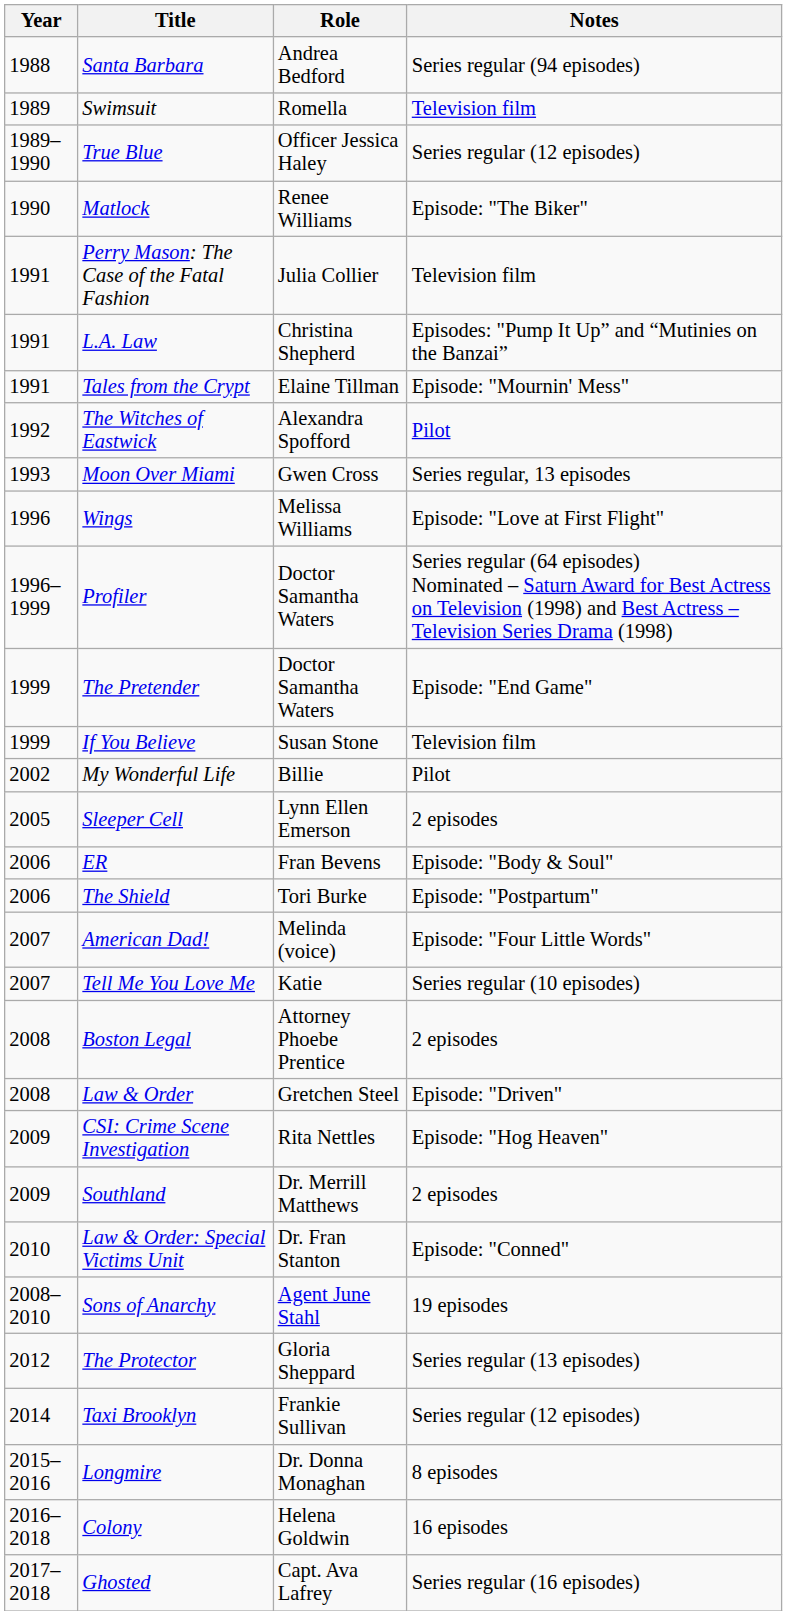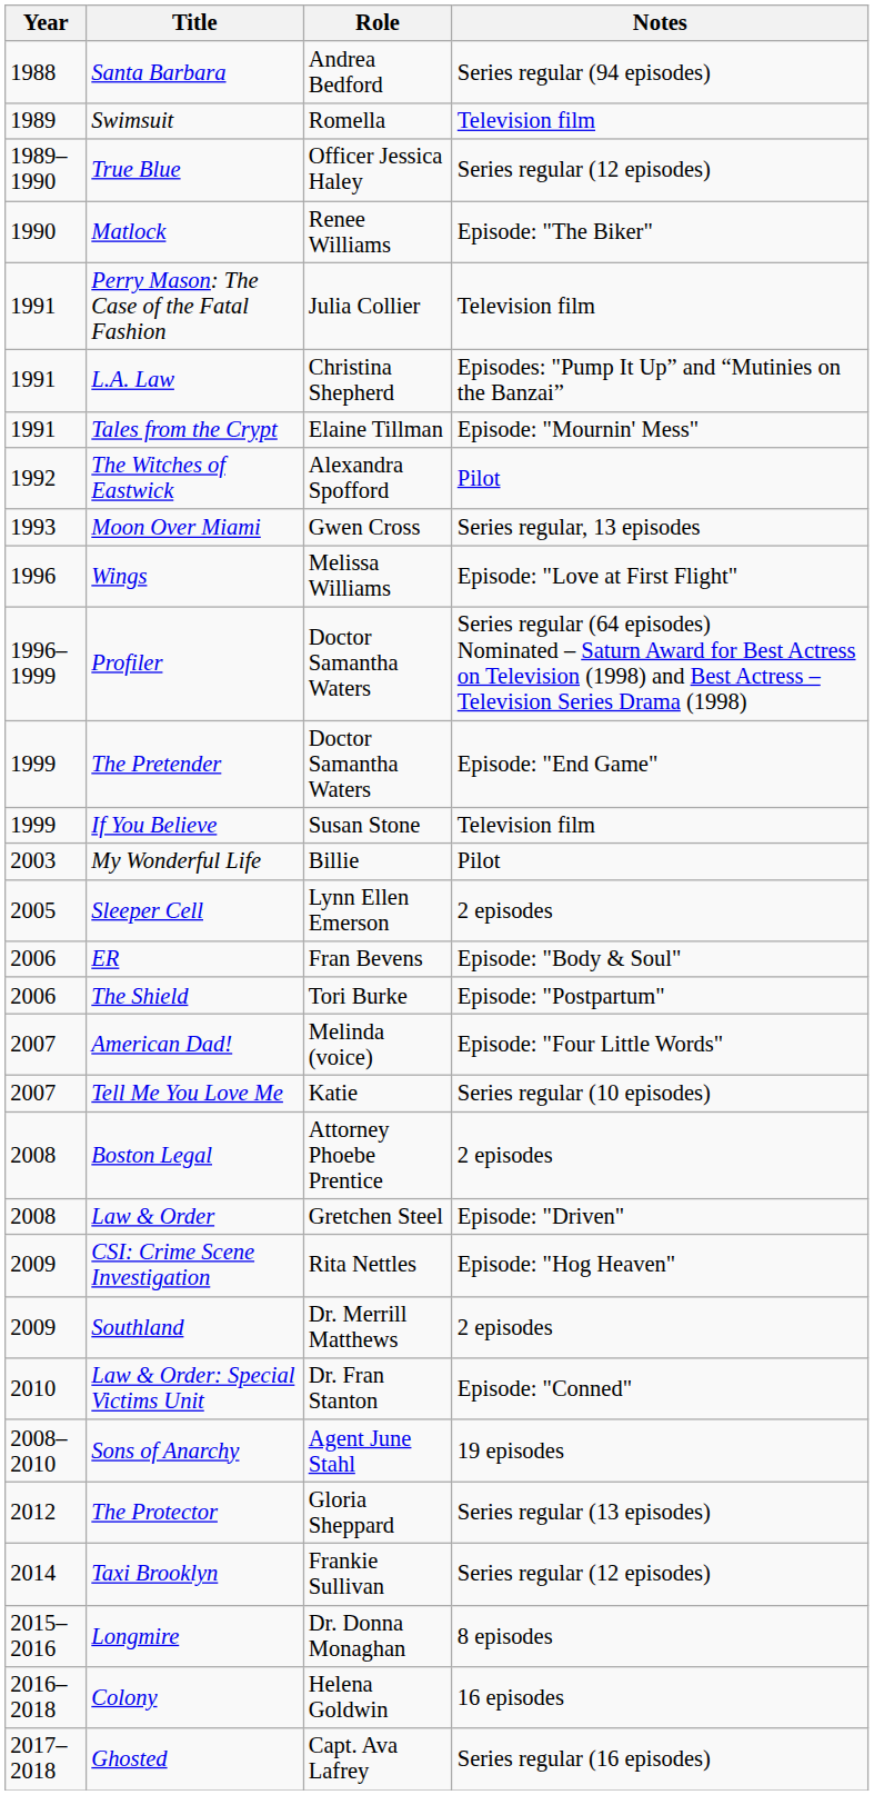 <table class="wikitable sortable">
 <tr>
 <th>Year</th>
 <th>Title</th>
 <th>Role</th>
 <th class="unsortable">Notes</th>
 </tr>
 <tr>
 <td>1988</td>
 <td><em><a href='#'>Santa Barbara</a></em></td>
 <td>Andrea Bedford</td>
 <td>Series regular (94 episodes)</td>
 </tr>
 <tr>
 <td>1989</td>
 <td><em>Swimsuit</em></td>
 <td>Romella</td>
 <td><a href='#'>Television film</a></td>
 </tr>
 <tr>
 <td>1989–1990</td>
 <td><em><a href='#'>True Blue</a></em></td>
 <td>Officer Jessica Haley</td>
 <td>Series regular (12 episodes)</td>
 </tr>
 <tr>
 <td>1990</td>
 <td><em><a href='#'>Matlock</a></em></td>
 <td>Renee Williams</td>
 <td>Episode: "The Biker"</td>
 </tr>
 <tr>
 <td>1991</td>
 <td><em><a href='#'>Perry Mason</a>: The Case of the Fatal Fashion</em></td>
 <td>Julia Collier</td>
 <td>Television film</td>
 </tr>
 <tr>
 <td>1991</td>
 <td><em><a href='#'>L.A. Law</a></em></td>
 <td>Christina Shepherd</td>
 <td>Episodes: "Pump It Up” and “Mutinies on the Banzai”</td>
 </tr>
 <tr>
 <td>1991</td>
 <td><em><a href='#'>Tales from the Crypt</a></em></td>
 <td>Elaine Tillman</td>
 <td>Episode: "Mournin' Mess"</td>
 </tr>
 <tr>
 <td>1992</td>
 <td><em><a href='#'>The Witches of Eastwick</a></em></td>
 <td>Alexandra Spofford</td>
 <td><a href='#'>Pilot</a></td>
 </tr>
 <tr>
 <td>1993</td>
 <td><em><a href='#'>Moon Over Miami</a></em></td>
 <td>Gwen Cross</td>
 <td>Series regular, 13 episodes</td>
 </tr>
 <tr>
 <td>1996</td>
 <td><em><a href='#'>Wings</a></em></td>
 <td>Melissa Williams</td>
 <td>Episode: "Love at First Flight"</td>
 </tr>
 <tr>
 <td>1996–1999</td>
 <td><em><a href='#'>Profiler</a></em></td>
 <td>Doctor Samantha Waters</td>
 <td>Series regular (64 episodes)<br>Nominated – <a href='#'>Saturn Award for Best Actress on Television</a> (1998) and <a href='#'>Best Actress – Television Series Drama</a> (1998)</td>
 </tr>
 <tr>
 <td>1999</td>
 <td><em><a href='#'>The Pretender</a></em></td>
 <td>Doctor Samantha Waters</td>
 <td>Episode: "End Game"</td>
 </tr>
 <tr>
 <td>1999</td>
 <td><em><a href='#'>If You Believe</a></em></td>
 <td>Susan Stone</td>
 <td>Television film</td>
 </tr>
 <tr>
-<td>2002</td>
+<td>2003</td>
 <td><em>My Wonderful Life</em></td>
 <td>Billie</td>
 <td>Pilot</td>
 </tr>
 <tr>
 <td>2005</td>
 <td><em><a href='#'>Sleeper Cell</a></em></td>
 <td>Lynn Ellen Emerson</td>
 <td>2 episodes</td>
 </tr>
 <tr>
 <td>2006</td>
 <td><em><a href='#'>ER</a></em></td>
 <td>Fran Bevens</td>
 <td>Episode: "Body & Soul"</td>
 </tr>
 <tr>
 <td>2006</td>
 <td><em><a href='#'>The Shield</a></em></td>
 <td>Tori Burke</td>
 <td>Episode: "Postpartum"</td>
 </tr>
 <tr>
 <td>2007</td>
 <td><em><a href='#'>American Dad!</a></em></td>
 <td>Melinda (voice)</td>
 <td>Episode: "Four Little Words"</td>
 </tr>
 <tr>
 <td>2007</td>
 <td><em><a href='#'>Tell Me You Love Me</a></em></td>
 <td>Katie</td>
 <td>Series regular (10 episodes)</td>
 </tr>
 <tr>
 <td>2008</td>
 <td><em><a href='#'>Boston Legal</a></em></td>
 <td>Attorney Phoebe Prentice</td>
 <td>2 episodes</td>
 </tr>
 <tr>
 <td>2008</td>
 <td><em><a href='#'>Law & Order</a></em></td>
 <td>Gretchen Steel</td>
 <td>Episode: "Driven"</td>
 </tr>
 <tr>
 <td>2009</td>
 <td><em><a href='#'>CSI: Crime Scene Investigation</a></em></td>
 <td>Rita Nettles</td>
 <td>Episode: "Hog Heaven"</td>
 </tr>
 <tr>
 <td>2009</td>
 <td><em><a href='#'>Southland</a></em></td>
 <td>Dr. Merrill Matthews</td>
 <td>2 episodes</td>
 </tr>
 <tr>
 <td>2010</td>
 <td><em><a href='#'>Law & Order: Special Victims Unit</a></em></td>
 <td>Dr. Fran Stanton</td>
 <td>Episode: "Conned"</td>
 </tr>
 <tr>
 <td>2008–2010</td>
 <td><em><a href='#'>Sons of Anarchy</a></em></td>
 <td><a href='#'>Agent June Stahl</a></td>
 <td>19 episodes</td>
 </tr>
 <tr>
 <td>2012</td>
 <td><em><a href='#'>The Protector</a></em></td>
 <td>Gloria Sheppard</td>
 <td>Series regular (13 episodes)</td>
 </tr>
 <tr>
 <td>2014</td>
 <td><em><a href='#'>Taxi Brooklyn</a></em></td>
 <td>Frankie Sullivan</td>
 <td>Series regular (12 episodes)</td>
 </tr>
 <tr>
 <td>2015–2016</td>
 <td><em><a href='#'>Longmire</a></em></td>
 <td>Dr. Donna Monaghan</td>
 <td>8 episodes</td>
 </tr>
 <tr>
 <td>2016–2018</td>
 <td><em><a href='#'>Colony</a></em></td>
 <td>Helena Goldwin</td>
 <td>16 episodes</td>
 </tr>
 <tr>
 <td>2017–2018</td>
 <td><em><a href='#'>Ghosted</a></em></td>
 <td>Capt. Ava Lafrey</td>
 <td>Series regular (16 episodes)</td>
 </tr>
 </table>
